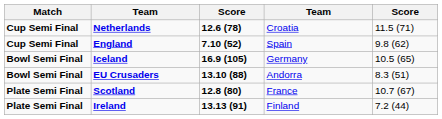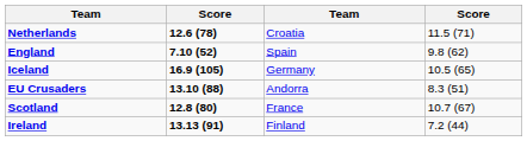 <table class="wikitable" width=700>
 <tr>
-<th width=12%>Match</th>
 <th width=15%>Team</th>
 <th width=9%>Score</th>
 <th width=15%>Team</th>
 <th width=9%>Score</th>
 </tr>
 <tr style="vertical-align: top;">
-<td><strong>Cup Semi Final</strong></td>
 <td> <strong><a href='#'>Netherlands</a></strong></td>
 <td><strong>12.6 (78)</strong></td>
 <td> <a href='#'>Croatia</a></td>
 <td>11.5 (71)</td>
 </tr>
 <tr>
-<td><strong>Cup Semi Final</strong></td>
 <td> <strong><a href='#'>England</a></strong></td>
 <td><strong>7.10 (52)</strong></td>
 <td> <a href='#'>Spain</a></td>
 <td>9.8 (62)</td>
 </tr>
 <tr>
-<td><strong>Bowl Semi Final</strong></td>
 <td> <strong><a href='#'>Iceland</a></strong></td>
 <td><strong>16.9 (105)</strong></td>
 <td> <a href='#'>Germany</a></td>
 <td>10.5 (65)</td>
 </tr>
 <tr>
-<td><strong>Bowl Semi Final</strong></td>
 <td> <strong><a href='#'>EU Crusaders</a></strong></td>
 <td><strong>13.10 (88)</strong></td>
 <td> <a href='#'>Andorra</a></td>
 <td>8.3 (51)</td>
 </tr>
 <tr>
-<td><strong>Plate Semi Final</strong></td>
 <td> <strong><a href='#'>Scotland</a></strong></td>
 <td><strong>12.8 (80)</strong></td>
 <td> <a href='#'>France</a></td>
 <td>10.7 (67)</td>
 </tr>
 <tr>
-<td><strong>Plate Semi Final</strong></td>
 <td> <strong><a href='#'>Ireland</a></strong></td>
 <td><strong>13.13 (91)</strong></td>
 <td> <a href='#'>Finland</a></td>
 <td>7.2 (44)</td>
 </tr>
 </table>
